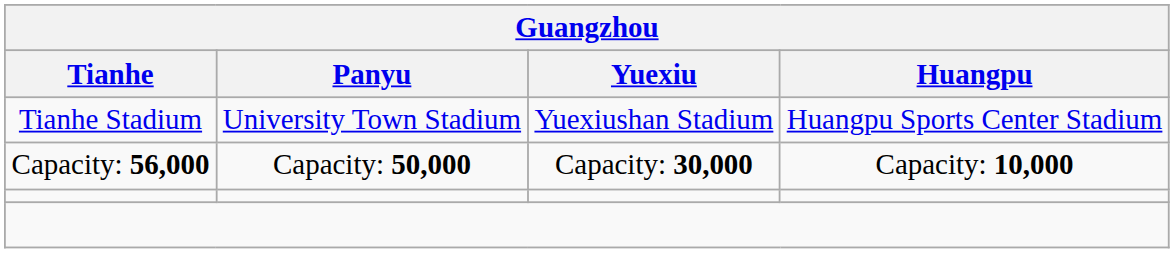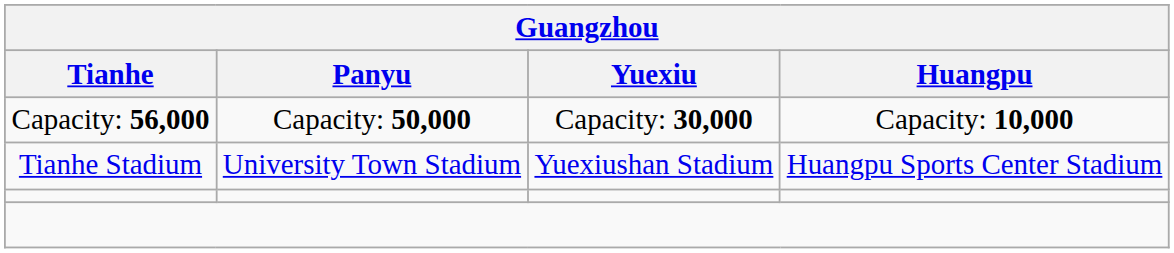 <table class="wikitable" style="text-align:center">
 <tr>
 <th colspan="4"><a href='#'>Guangzhou</a></th>
 </tr>
 <tr>
 <th><a href='#'>Tianhe</a></th>
 <th><a href='#'>Panyu</a></th>
 <th><a href='#'>Yuexiu</a></th>
 <th><a href='#'>Huangpu</a></th>
 </tr>
 <tr>
+<td>Capacity: <strong>56,000</strong></td>
+<td>Capacity: <strong>50,000</strong></td>
+<td>Capacity: <strong>30,000</strong></td>
+<td>Capacity: <strong>10,000</strong></td>
+</tr>
+<tr>
 <td><a href='#'>Tianhe Stadium</a></td>
 <td><a href='#'>University Town Stadium</a></td>
 <td><a href='#'>Yuexiushan Stadium</a></td>
 <td><a href='#'>Huangpu Sports Center Stadium</a></td>
-</tr>
-<tr>
-<td>Capacity: <strong>56,000</strong></td>
-<td>Capacity: <strong>50,000</strong></td>
-<td>Capacity: <strong>30,000</strong></td>
-<td>Capacity: <strong>10,000</strong></td>
 </tr>
 <tr>
 <td></td>
 <td></td>
 <td></td>
 <td></td>
 </tr>
 <tr>
 <td colspan=4><br></td>
 </tr>
 </table>
